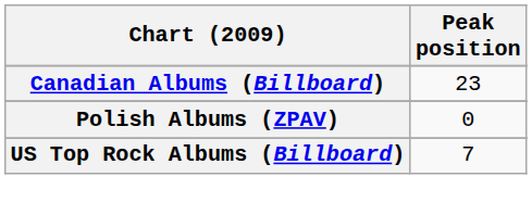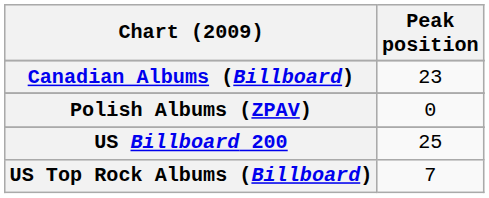 <table class="wikitable sortable plainrowheaders">
 <tr>
 <th scope="col">Chart (2009)</th>
 <th scope="col">Peak<br>position</th>
 </tr>
 <tr>
 </tr>
 <tr>
 </tr>
 <tr>
 </tr>
 <tr>
 </tr>
 <tr>
 <th scope="row"><a href='#'>Canadian Albums</a> (<em><a href='#'>Billboard</a></em>)</th>
 <td align="center">23</td>
 </tr>
 <tr>
 </tr>
 <tr>
 </tr>
 <tr>
 </tr>
 <tr>
 </tr>
 <tr>
 </tr>
 <tr>
 </tr>
 <tr>
 <th scope="row">Polish Albums (<a href='#'>ZPAV</a>)</th>
 <td align="center">0</td>
 </tr>
 <tr>
 </tr>
 <tr>
 </tr>
 <tr>
 </tr>
 <tr>
 </tr>
 <tr>
 </tr>
 <tr>
+<th scope="row">US <a href='#'><em>Billboard</em> 200</a></th>
+<td align="center">25</td>
+</tr>
+<tr>
 <th scope="row">US Top Rock Albums (<em><a href='#'>Billboard</a></em>)</th>
 <td align="center">7</td>
 </tr>
 </table>
